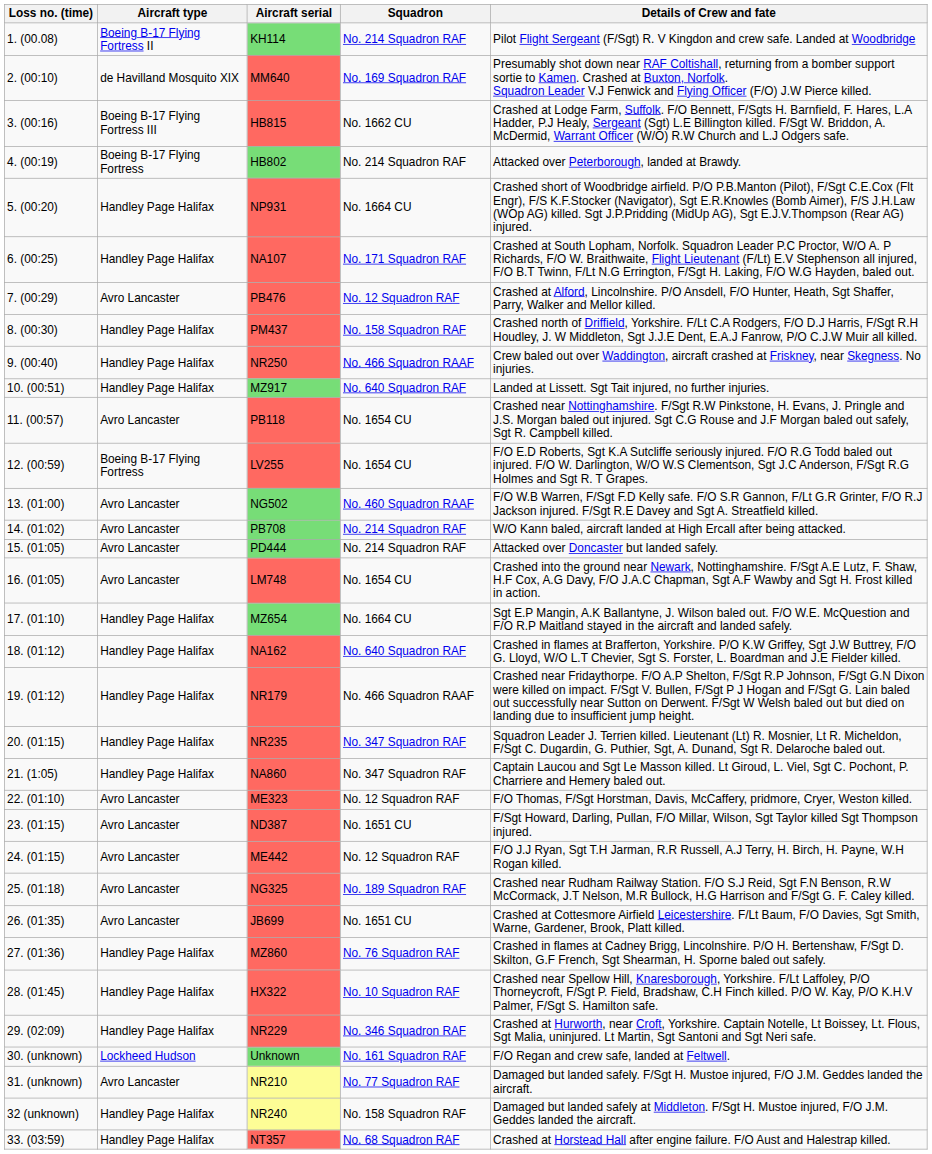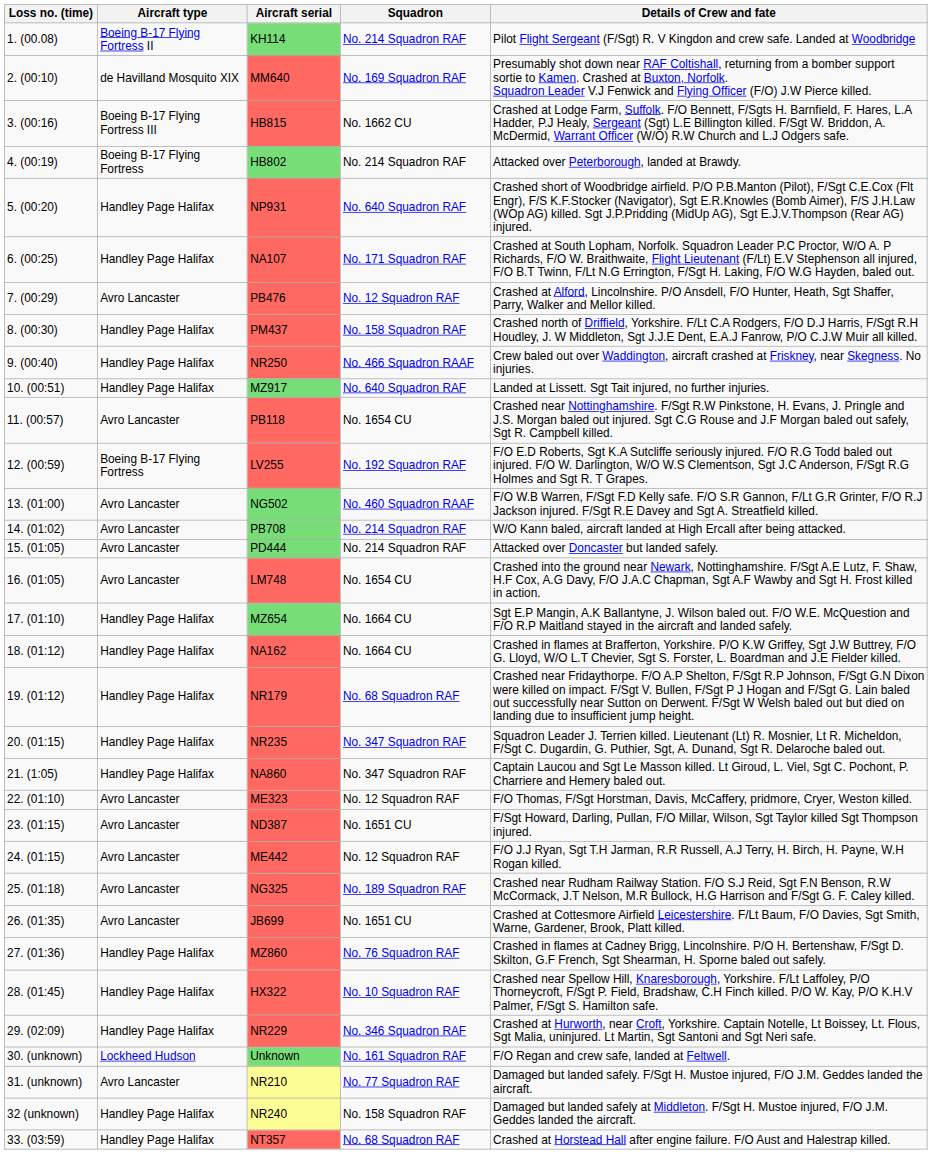 <table class="wikitable">
 <tr>
 <th style="width:120px; text-align:center;">Loss no. (time)</th>
 <th style="width:200px; text-align:center;">Aircraft type</th>
 <th style="width:120px; text-align:center;">Aircraft serial</th>
 <th style="width:200px; text-align:center;">Squadron</th>
 <th style="width:600px; text-align:center;">Details of Crew and fate</th>
 </tr>
 <tr>
 <td>1. (00.08)</td>
 <td><a href='#'>Boeing B-17 Flying Fortress</a> II</td>
 <td style="background:#7d7; text-align:centre;">KH114</td>
 <td><a href='#'>No. 214 Squadron RAF</a></td>
 <td>Pilot <a href='#'>Flight Sergeant</a> (F/Sgt) R. V Kingdon and crew safe. Landed at <a href='#'>Woodbridge</a></td>
 </tr>
 <tr>
 <td>2. (00:10)</td>
 <td>de Havilland Mosquito XIX</td>
 <td style="text-align:centre; background:#ff6961;">MM640</td>
 <td><a href='#'>No. 169 Squadron RAF</a></td>
 <td>Presumably shot down near <a href='#'>RAF Coltishall</a>, returning from a bomber support sortie to <a href='#'>Kamen</a>. Crashed at <a href='#'>Buxton, Norfolk</a>.<br><a href='#'>Squadron Leader</a> V.J Fenwick and <a href='#'>Flying Officer</a> (F/O) J.W Pierce killed.</td>
 </tr>
 <tr>
 <td>3. (00:16)</td>
 <td>Boeing B-17 Flying Fortress III</td>
 <td style="text-align:centre; background:#ff6961;">HB815</td>
 <td>No. 1662 CU</td>
 <td>Crashed at Lodge Farm, <a href='#'>Suffolk</a>. F/O Bennett, F/Sgts H. Barnfield, F. Hares, L.A Hadder, P.J Healy, <a href='#'>Sergeant</a> (Sgt) L.E Billington killed. F/Sgt W. Briddon, A. McDermid, <a href='#'>Warrant Officer</a> (W/O) R.W Church and L.J Odgers safe.</td>
 </tr>
 <tr>
 <td>4. (00:19)</td>
 <td>Boeing B-17 Flying Fortress</td>
 <td style="background:#7d7; text-align:centre;">HB802</td>
 <td>No. 214 Squadron RAF</td>
 <td>Attacked over <a href='#'>Peterborough</a>, landed at Brawdy.</td>
 </tr>
 <tr>
 <td>5. (00:20)</td>
 <td>Handley Page Halifax</td>
 <td style="text-align:centre; background:#ff6961;">NP931</td>
-<td>No. 1664 CU</td>
+<td><a href='#'>No. 640 Squadron RAF</a></td>
 <td>Crashed short of Woodbridge airfield. P/O P.B.Manton (Pilot), F/Sgt C.E.Cox (Flt Engr), F/S K.F.Stocker (Navigator), Sgt E.R.Knowles (Bomb Aimer), F/S J.H.Law (WOp AG) killed. Sgt J.P.Pridding (MidUp AG), Sgt E.J.V.Thompson (Rear AG) injured.</td>
 </tr>
 <tr>
 <td>6. (00:25)</td>
 <td>Handley Page Halifax</td>
 <td style="text-align:centre; background:#ff6961;">NA107</td>
 <td><a href='#'>No. 171 Squadron RAF</a></td>
 <td>Crashed at South Lopham, Norfolk. Squadron Leader P.C Proctor, W/O A. P Richards, F/O W. Braithwaite, <a href='#'>Flight Lieutenant</a> (F/Lt) E.V Stephenson all injured, F/O B.T Twinn, F/Lt N.G Errington, F/Sgt H. Laking, F/O W.G Hayden, baled out.</td>
 </tr>
 <tr>
 <td>7. (00:29)</td>
 <td>Avro Lancaster</td>
 <td style="text-align:centre; background:#ff6961;">PB476</td>
 <td><a href='#'>No. 12 Squadron RAF</a></td>
 <td>Crashed at <a href='#'>Alford</a>, Lincolnshire. P/O Ansdell, F/O Hunter, Heath, Sgt Shaffer, Parry, Walker and Mellor killed.</td>
 </tr>
 <tr>
 <td>8. (00:30)</td>
 <td>Handley Page Halifax</td>
 <td style="text-align:centre; background:#ff6961;">PM437</td>
 <td><a href='#'>No. 158 Squadron RAF</a></td>
 <td>Crashed north of <a href='#'>Driffield</a>, Yorkshire. F/Lt C.A Rodgers, F/O D.J Harris, F/Sgt R.H Houdley, J. W Middleton, Sgt J.J.E Dent, E.A.J Fanrow, P/O C.J.W Muir all killed.</td>
 </tr>
 <tr>
 <td>9. (00:40)</td>
 <td>Handley Page Halifax</td>
 <td style="text-align:centre; background:#ff6961;">NR250</td>
 <td><a href='#'>No. 466 Squadron RAAF</a></td>
 <td>Crew baled out over <a href='#'>Waddington</a>, aircraft crashed at <a href='#'>Friskney</a>, near <a href='#'>Skegness</a>. No injuries.</td>
 </tr>
 <tr>
 <td>10. (00:51)</td>
 <td>Handley Page Halifax</td>
 <td style="background:#7d7; text-align:centre;">MZ917</td>
 <td><a href='#'>No. 640 Squadron RAF</a></td>
 <td>Landed at Lissett. Sgt Tait injured, no further injuries.</td>
 </tr>
 <tr>
 <td>11. (00:57)</td>
 <td>Avro Lancaster</td>
 <td style="text-align:centre; background:#ff6961;">PB118</td>
 <td>No. 1654 CU</td>
 <td>Crashed near <a href='#'>Nottinghamshire</a>. F/Sgt R.W Pinkstone, H. Evans, J. Pringle and J.S. Morgan baled out injured. Sgt C.G Rouse and J.F Morgan baled out safely, Sgt R. Campbell killed.</td>
 </tr>
 <tr>
 <td>12. (00:59)</td>
 <td>Boeing B-17 Flying Fortress</td>
 <td style="text-align:centre; background:#ff6961;">LV255</td>
-<td>No. 1654 CU</td>
+<td><a href='#'>No. 192 Squadron RAF</a></td>
 <td>F/O E.D Roberts, Sgt K.A Sutcliffe seriously injured. F/O R.G Todd baled out injured. F/O W. Darlington, W/O W.S Clementson, Sgt J.C Anderson, F/Sgt R.G Holmes and Sgt R. T Grapes.</td>
 </tr>
 <tr>
 <td>13. (01:00)</td>
 <td>Avro Lancaster</td>
 <td style="background:#7d7; text-align:centre;">NG502</td>
 <td><a href='#'>No. 460 Squadron RAAF</a></td>
 <td>F/O W.B Warren, F/Sgt F.D Kelly safe. F/O S.R Gannon, F/Lt G.R Grinter, F/O R.J Jackson injured. F/Sgt R.E Davey and Sgt A. Streatfield killed.</td>
 </tr>
 <tr>
 <td>14. (01:02)</td>
 <td>Avro Lancaster</td>
 <td style="background:#7d7; text-align:centre;">PB708</td>
 <td><a href='#'>No. 214 Squadron RAF</a></td>
 <td>W/O Kann baled, aircraft landed at High Ercall after being attacked.</td>
 </tr>
 <tr>
 <td>15. (01:05)</td>
 <td>Avro Lancaster</td>
 <td style="background:#7d7; text-align:centre;">PD444</td>
 <td>No. 214 Squadron RAF</td>
 <td>Attacked over <a href='#'>Doncaster</a> but landed safely.</td>
 </tr>
 <tr>
 <td>16. (01:05)</td>
 <td>Avro Lancaster</td>
 <td style="text-align:centre; background:#ff6961;">LM748</td>
 <td>No. 1654 CU</td>
 <td>Crashed into the ground near <a href='#'>Newark</a>, Nottinghamshire. F/Sgt A.E Lutz, F. Shaw, H.F Cox, A.G Davy, F/O J.A.C Chapman, Sgt A.F Wawby and Sgt H. Frost killed in action.</td>
 </tr>
 <tr>
 <td>17. (01:10)</td>
 <td>Handley Page Halifax</td>
 <td style="background:#7d7; text-align:centre;">MZ654</td>
 <td>No. 1664 CU</td>
 <td>Sgt E.P Mangin, A.K Ballantyne, J. Wilson baled out. F/O W.E. McQuestion and F/O R.P Maitland stayed in the aircraft and landed safely.</td>
 </tr>
 <tr>
 <td>18. (01:12)</td>
 <td>Handley Page Halifax</td>
 <td style="text-align:centre; background:#ff6961;">NA162</td>
-<td><a href='#'>No. 640 Squadron RAF</a></td>
+<td>No. 1664 CU</td>
 <td>Crashed in flames at Brafferton, Yorkshire. P/O K.W Griffey, Sgt J.W Buttrey, F/O G. Lloyd, W/O L.T Chevier, Sgt S. Forster, L. Boardman and J.E Fielder killed.</td>
 </tr>
 <tr>
 <td>19. (01:12)</td>
 <td>Handley Page Halifax</td>
 <td style="text-align:centre; background:#ff6961;">NR179</td>
-<td>No. 466 Squadron RAAF</td>
+<td><a href='#'>No. 68 Squadron RAF</a></td>
 <td>Crashed near Fridaythorpe. F/O A.P Shelton, F/Sgt R.P Johnson, F/Sgt G.N Dixon were killed on impact. F/Sgt V. Bullen, F/Sgt P J Hogan and F/Sgt G. Lain baled out successfully near Sutton on Derwent. F/Sgt W Welsh baled out but died on landing due to insufficient jump height.</td>
 </tr>
 <tr>
 <td>20. (01:15)</td>
 <td>Handley Page Halifax</td>
 <td style="text-align:centre; background:#ff6961;">NR235</td>
 <td><a href='#'>No. 347 Squadron RAF</a></td>
 <td>Squadron Leader J. Terrien killed. Lieutenant (Lt) R. Mosnier, Lt R. Micheldon, F/Sgt C. Dugardin, G. Puthier, Sgt, A. Dunand, Sgt R. Delaroche baled out.</td>
 </tr>
 <tr>
 <td>21. (1:05)</td>
 <td>Handley Page Halifax</td>
 <td style="text-align:centre; background:#ff6961;">NA860</td>
 <td>No. 347 Squadron RAF</td>
 <td>Captain Laucou and Sgt Le Masson killed. Lt Giroud, L. Viel, Sgt C. Pochont, P. Charriere and Hemery baled out.</td>
 </tr>
 <tr>
 <td>22. (01:10)</td>
 <td>Avro Lancaster</td>
 <td style="text-align:centre; background:#ff6961;">ME323</td>
 <td>No. 12 Squadron RAF</td>
 <td>F/O Thomas, F/Sgt Horstman, Davis, McCaffery, pridmore, Cryer, Weston killed.</td>
 </tr>
 <tr>
 <td>23. (01:15)</td>
 <td>Avro Lancaster</td>
 <td style="text-align:centre; background:#ff6961;">ND387</td>
 <td>No. 1651 CU</td>
 <td>F/Sgt Howard, Darling, Pullan, F/O Millar, Wilson, Sgt Taylor killed Sgt Thompson injured.</td>
 </tr>
 <tr>
 <td>24. (01:15)</td>
 <td>Avro Lancaster</td>
 <td style="text-align:centre; background:#ff6961;">ME442</td>
 <td>No. 12 Squadron RAF</td>
 <td>F/O J.J Ryan, Sgt T.H Jarman, R.R Russell, A.J Terry, H. Birch, H. Payne, W.H Rogan killed.</td>
 </tr>
 <tr>
 <td>25. (01:18)</td>
 <td>Avro Lancaster</td>
 <td style="text-align:centre; background:#ff6961;">NG325</td>
 <td><a href='#'>No. 189 Squadron RAF</a></td>
 <td>Crashed near Rudham Railway Station. F/O S.J Reid, Sgt F.N Benson, R.W McCormack, J.T Nelson, M.R Bullock, H.G Harrison and F/Sgt G. F. Caley killed.</td>
 </tr>
 <tr>
 <td>26. (01:35)</td>
 <td>Avro Lancaster</td>
 <td style="text-align:centre; background:#ff6961;">JB699</td>
 <td>No. 1651 CU</td>
 <td>Crashed at Cottesmore Airfield <a href='#'>Leicestershire</a>. F/Lt Baum, F/O Davies, Sgt Smith, Warne, Gardener, Brook, Platt killed.</td>
 </tr>
 <tr>
 <td>27. (01:36)</td>
 <td>Handley Page Halifax</td>
 <td style="text-align:centre; background:#ff6961;">MZ860</td>
 <td><a href='#'>No. 76 Squadron RAF</a></td>
 <td>Crashed in flames at Cadney Brigg, Lincolnshire. P/O H. Bertenshaw, F/Sgt D. Skilton, G.F French, Sgt Shearman, H. Sporne baled out safely.</td>
 </tr>
 <tr>
 <td>28. (01:45)</td>
 <td>Handley Page Halifax</td>
 <td style="text-align:centre; background:#ff6961;">HX322</td>
 <td><a href='#'>No. 10 Squadron RAF</a></td>
 <td>Crashed near Spellow Hill, <a href='#'>Knaresborough</a>, Yorkshire. F/Lt Laffoley, P/O Thorneycroft, F/Sgt P. Field, Bradshaw, C.H Finch killed. P/O W. Kay, P/O K.H.V Palmer, F/Sgt S. Hamilton safe.</td>
 </tr>
 <tr>
 <td>29. (02:09)</td>
 <td>Handley Page Halifax</td>
 <td style="text-align:centre; background:#ff6961;">NR229</td>
 <td><a href='#'>No. 346 Squadron RAF</a></td>
 <td>Crashed at <a href='#'>Hurworth</a>, near <a href='#'>Croft</a>, Yorkshire. Captain Notelle, Lt Boissey, Lt. Flous, Sgt Malia, uninjured. Lt Martin, Sgt Santoni and Sgt Neri safe.</td>
 </tr>
 <tr>
 <td>30. (unknown)</td>
 <td><a href='#'>Lockheed Hudson</a></td>
 <td style="text-align:centre; background:#7d7;">Unknown</td>
 <td><a href='#'>No. 161 Squadron RAF</a></td>
 <td>F/O Regan and crew safe, landed at <a href='#'>Feltwell</a>.</td>
 </tr>
 <tr>
 <td>31. (unknown)</td>
 <td>Avro Lancaster</td>
 <td style="text-align:centre; background:#FDFD96;">NR210</td>
 <td><a href='#'>No. 77 Squadron RAF</a></td>
 <td>Damaged but landed safely. F/Sgt H. Mustoe injured, F/O J.M. Geddes landed the aircraft.</td>
 </tr>
 <tr>
 <td>32 (unknown)</td>
 <td>Handley Page Halifax</td>
 <td style="text-align:centre; background:#FDFD96;">NR240</td>
 <td>No. 158 Squadron RAF</td>
 <td>Damaged but landed safely at <a href='#'>Middleton</a>. F/Sgt H. Mustoe injured, F/O J.M. Geddes landed the aircraft.</td>
 </tr>
 <tr>
 <td>33. (03:59)</td>
 <td>Handley Page Halifax</td>
 <td style="text-align:centre; background:#ff6961;">NT357</td>
 <td><a href='#'>No. 68 Squadron RAF</a></td>
 <td>Crashed at <a href='#'>Horstead Hall</a> after engine failure. F/O Aust and Halestrap killed.</td>
 </tr>
 </table>
